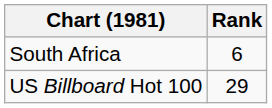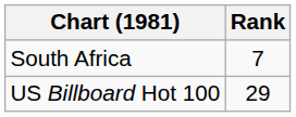 <table class="wikitable">
 <tr>
 <th>Chart (1981)</th>
 <th style="text-align:center;">Rank</th>
 </tr>
 <tr>
 <td>South Africa </td>
-<td align="center">6</td>
+<td align="center">7</td>
 </tr>
 <tr>
 <td>US <em>Billboard</em> Hot 100</td>
 <td style="text-align:center;">29</td>
 </tr>
 </table>
